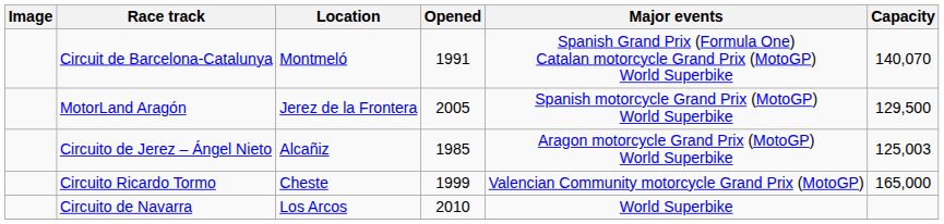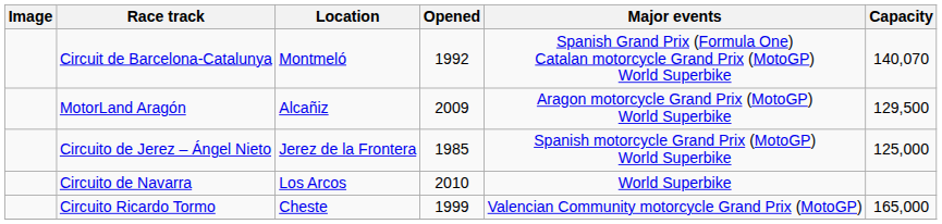 <table class="wikitable sortable">
 <tr>
 <th>Image</th>
 <th>Race track</th>
 <th>Location</th>
 <th>Opened</th>
 <th>Major events</th>
 <th>Capacity</th>
 </tr>
 <tr>
 <td></td>
 <td><a href='#'>Circuit de Barcelona-Catalunya</a></td>
 <td> <a href='#'>Montmeló</a></td>
-<td align="center">1991</td>
+<td align="center">1992</td>
 <td align="center"><a href='#'>Spanish Grand Prix</a> (<a href='#'>Formula One</a>)<br> <a href='#'>Catalan motorcycle Grand Prix</a> (<a href='#'>MotoGP</a>) <br> <a href='#'>World Superbike</a></td>
 <td align="center">140,070</td>
 </tr>
 <tr>
 <td></td>
 <td><a href='#'>MotorLand Aragón</a></td>
-<td> <a href='#'>Jerez de la Frontera</a></td>
-<td align="center">2005</td>
-<td align="center"><a href='#'>Spanish motorcycle Grand Prix</a> (<a href='#'>MotoGP</a>) <br> <a href='#'>World Superbike</a></td>
+<td> <a href='#'>Alcañiz</a></td>
+<td align="center">2009</td>
+<td align="center"><a href='#'>Aragon motorcycle Grand Prix</a> (<a href='#'>MotoGP</a>) <br> <a href='#'>World Superbike</a></td>
 <td align="center">129,500</td>
 </tr>
 <tr>
 <td></td>
 <td><a href='#'>Circuito de Jerez – Ángel Nieto</a></td>
-<td> <a href='#'>Alcañiz</a></td>
+<td> <a href='#'>Jerez de la Frontera</a></td>
 <td align="center">1985</td>
-<td align="center"><a href='#'>Aragon motorcycle Grand Prix</a> (<a href='#'>MotoGP</a>) <br> <a href='#'>World Superbike</a></td>
-<td align="center">125,003</td>
+<td align="center"><a href='#'>Spanish motorcycle Grand Prix</a> (<a href='#'>MotoGP</a>) <br> <a href='#'>World Superbike</a></td>
+<td align="center">125,000</td>
+</tr>
+<tr>
+<td></td>
+<td><a href='#'>Circuito de Navarra</a></td>
+<td> <a href='#'>Los Arcos</a></td>
+<td align="center">2010</td>
+<td align="center"><a href='#'>World Superbike</a></td>
+<td align="center"></td>
 </tr>
 <tr>
 <td></td>
 <td><a href='#'>Circuito Ricardo Tormo</a></td>
 <td> <a href='#'>Cheste</a></td>
 <td align="center">1999</td>
 <td align="center"><a href='#'>Valencian Community motorcycle Grand Prix</a> (<a href='#'>MotoGP</a>)</td>
 <td align="center">165,000</td>
 </tr>
 <tr>
-<td></td>
-<td><a href='#'>Circuito de Navarra</a></td>
-<td> <a href='#'>Los Arcos</a></td>
-<td align="center">2010</td>
-<td align="center"><a href='#'>World Superbike</a></td>
-<td align="center"></td>
-</tr>
-<tr>
 </tr>
 </table>
